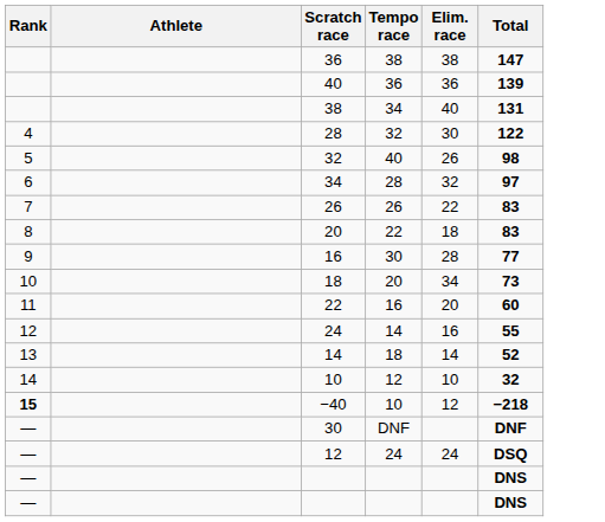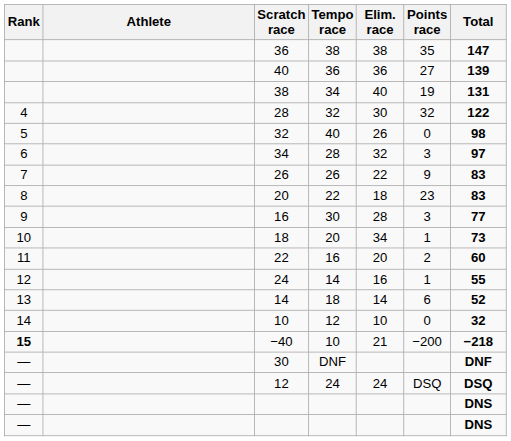 <table class=wikitable style="text-align:center">
 <tr>
 <th width=40>Rank</th>
 <th width=250>Athlete</th>
 <th width=50>Scratch<br>race</th>
 <th width=50>Tempo<br>race</th>
 <th width=50>Elim.<br>race</th>
+<th width=50>Points<br>race</th>
 <th width=60>Total</th>
 </tr>
 <tr>
 <td></td>
 <td align=left></td>
 <td>36</td>
 <td>38</td>
 <td>38</td>
+<td>35</td>
 <td><strong>147</strong></td>
 </tr>
 <tr>
 <td></td>
 <td align=left></td>
 <td>40</td>
 <td>36</td>
 <td>36</td>
+<td>27</td>
 <td><strong>139</strong></td>
 </tr>
 <tr>
 <td></td>
 <td align=left></td>
 <td>38</td>
 <td>34</td>
 <td>40</td>
+<td>19</td>
 <td><strong>131</strong></td>
 </tr>
 <tr>
 <td>4</td>
 <td align=left></td>
 <td>28</td>
 <td>32</td>
 <td>30</td>
+<td>32</td>
 <td><strong>122</strong></td>
 </tr>
 <tr>
 <td>5</td>
 <td align=left></td>
 <td>32</td>
 <td>40</td>
 <td>26</td>
+<td>0</td>
 <td><strong>98</strong></td>
 </tr>
 <tr>
 <td>6</td>
 <td align=left></td>
 <td>34</td>
 <td>28</td>
 <td>32</td>
+<td>3</td>
 <td><strong>97</strong></td>
 </tr>
 <tr>
 <td>7</td>
 <td align=left></td>
 <td>26</td>
 <td>26</td>
 <td>22</td>
+<td>9</td>
 <td><strong>83</strong></td>
 </tr>
 <tr>
 <td>8</td>
 <td align=left></td>
 <td>20</td>
 <td>22</td>
 <td>18</td>
+<td>23</td>
 <td><strong>83</strong></td>
 </tr>
 <tr>
 <td>9</td>
 <td align=left></td>
 <td>16</td>
 <td>30</td>
 <td>28</td>
+<td>3</td>
 <td><strong>77</strong></td>
 </tr>
 <tr>
 <td>10</td>
 <td align=left></td>
 <td>18</td>
 <td>20</td>
 <td>34</td>
+<td>1</td>
 <td><strong>73</strong></td>
 </tr>
 <tr>
 <td>11</td>
 <td align=left></td>
 <td>22</td>
 <td>16</td>
 <td>20</td>
+<td>2</td>
 <td><strong>60</strong></td>
 </tr>
 <tr>
 <td>12</td>
 <td align=left></td>
 <td>24</td>
 <td>14</td>
 <td>16</td>
+<td>1</td>
 <td><strong>55</strong></td>
 </tr>
 <tr>
 <td>13</td>
 <td align=left></td>
 <td>14</td>
 <td>18</td>
 <td>14</td>
+<td>6</td>
 <td><strong>52</strong></td>
 </tr>
 <tr>
 <td>14</td>
 <td align=left></td>
 <td>10</td>
 <td>12</td>
 <td>10</td>
+<td>0</td>
 <td><strong>32</strong></td>
 </tr>
 <tr>
 <td><strong>15</strong></td>
 <td align=left></td>
 <td>−40</td>
 <td>10</td>
-<td>12</td>
+<td>21</td>
+<td>−200</td>
 <td><strong>−218</strong></td>
 </tr>
 <tr>
 <td>—</td>
 <td align=left></td>
 <td>30</td>
 <td>DNF</td>
+<td></td>
 <td></td>
 <td><strong>DNF</strong></td>
 </tr>
 <tr>
 <td>—</td>
 <td align=left></td>
 <td>12</td>
 <td>24</td>
 <td>24</td>
+<td>DSQ</td>
 <td><strong>DSQ</strong></td>
 </tr>
 <tr>
 <td>—</td>
 <td align=left></td>
+<td></td>
 <td></td>
 <td></td>
 <td></td>
 <td><strong>DNS</strong></td>
 </tr>
 <tr>
 <td>—</td>
 <td align=left></td>
 <td></td>
 <td></td>
 <td></td>
+<td></td>
 <td><strong>DNS</strong></td>
 </tr>
 </table>
